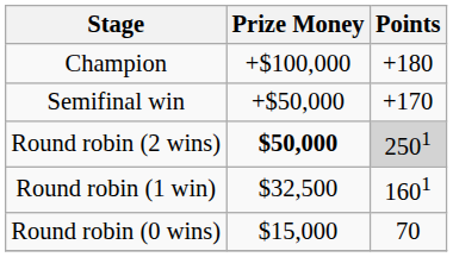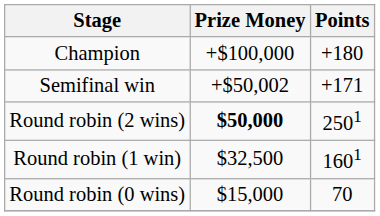 <table class="wikitable">
 <tr>
 <th>Stage</th>
 <th>Prize Money</th>
 <th>Points</th>
 </tr>
 <tr align="center">
 <td>Champion</td>
 <td>+$100,000</td>
 <td>+180</td>
 </tr>
 <tr align="center">
 <td>Semifinal win</td>
-<td>+$50,000</td>
-<td>+170</td>
+<td>+$50,002</td>
+<td>+171</td>
 </tr>
 <tr align="center">
 <td>Round robin (2 wins)</td>
 <td><strong>$50,000</strong></td>
-<td style="background: lightgrey;">250<sup>1</sup></td>
+<td>250<sup>1</sup></td>
 </tr>
 <tr align="center">
 <td>Round robin (1 win)</td>
 <td>$32,500</td>
 <td>160<sup>1</sup></td>
 </tr>
 <tr align="center">
 <td>Round robin (0 wins)</td>
 <td>$15,000</td>
 <td>70</td>
 </tr>
 <tr>
 </tr>
 </table>
